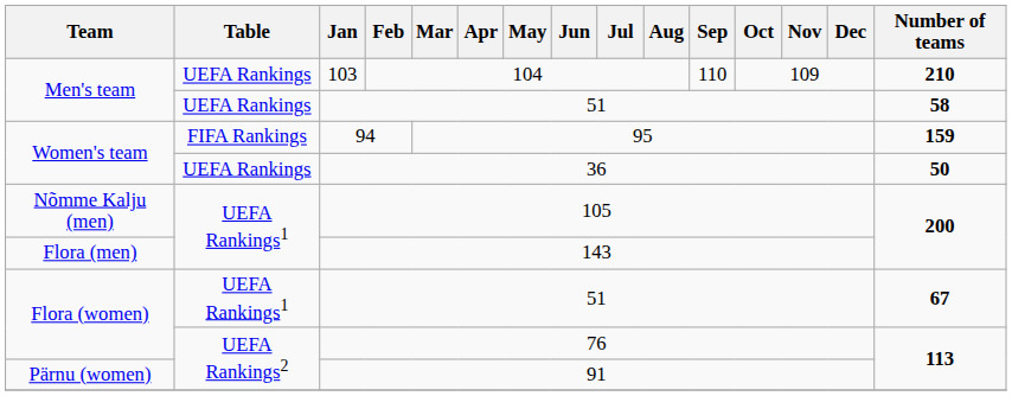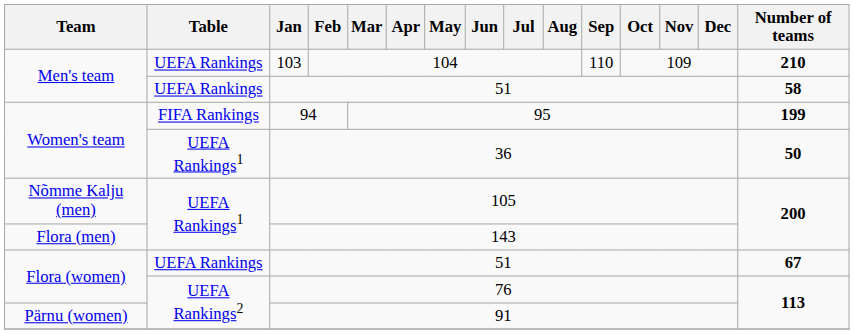 <table class="wikitable">
 <tr>
 <th width=130px>Team</th>
 <th width=110px>Table</th>
 <th width=30px>Jan</th>
 <th width=30px>Feb</th>
 <th width=30px>Mar</th>
 <th width=30px>Apr</th>
 <th width=30px>May</th>
 <th width=30px>Jun</th>
 <th width=30px>Jul</th>
 <th width=30px>Aug</th>
 <th width=30px>Sep</th>
 <th width=30px>Oct</th>
 <th width=30px>Nov</th>
 <th width=30px>Dec</th>
 <th width=100px>Number of teams</th>
 </tr>
 <tr align=center>
 <td rowspan=2><a href='#'>Men's team</a></td>
 <td><a href='#'>UEFA Rankings</a></td>
 <td>103</td>
 <td colspan=7>104</td>
 <td>110</td>
 <td colspan=3>109</td>
 <td><strong>210</strong></td>
 </tr>
 <tr align=center>
 <td><a href='#'>UEFA Rankings</a></td>
 <td colspan=12>51</td>
 <td><strong>58</strong></td>
 </tr>
 <tr align=center>
 <td rowspan=2><a href='#'>Women's team</a></td>
 <td><a href='#'>FIFA Rankings</a></td>
 <td colspan=2>94</td>
 <td colspan=10>95</td>
-<td><strong>159</strong></td>
+<td><strong>199</strong></td>
 </tr>
 <tr align=center>
-<td><a href='#'>UEFA Rankings</a></td>
+<td><a href='#'>UEFA Rankings</a><sup>1</sup></td>
 <td colspan=12>36</td>
 <td><strong>50</strong></td>
 </tr>
 <tr align=center>
 <td><a href='#'>Nõmme Kalju (men)</a></td>
 <td rowspan=2><a href='#'>UEFA Rankings</a><sup>1</sup></td>
 <td colspan=12>105</td>
 <td rowspan=2><strong>200</strong></td>
 </tr>
 <tr align=center>
 <td><a href='#'>Flora (men)</a></td>
 <td colspan=12>143</td>
 </tr>
 <tr align=center>
 <td rowspan=2><a href='#'>Flora (women)</a></td>
-<td><a href='#'>UEFA Rankings</a><sup>1</sup></td>
+<td><a href='#'>UEFA Rankings</a></td>
 <td colspan=12>51</td>
 <td><strong>67</strong></td>
 </tr>
 <tr align=center>
 <td rowspan=2><a href='#'>UEFA Rankings</a><sup>2</sup></td>
 <td colspan=12>76</td>
 <td rowspan=2><strong>113</strong></td>
 </tr>
 <tr align=center>
 <td><a href='#'>Pärnu (women)</a></td>
 <td colspan=12>91</td>
 </tr>
 <tr align=center>
 </tr>
 </table>
